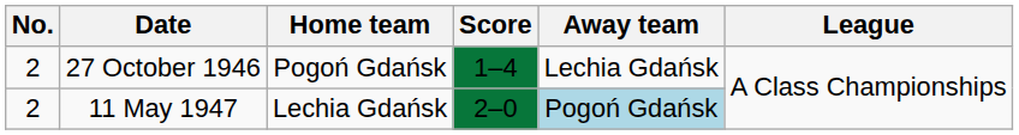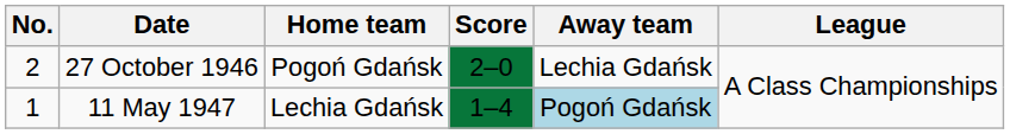 <table class="wikitable" style="text-align: center">
 <tr>
 <th>No.</th>
 <th>Date</th>
 <th>Home team</th>
 <th>Score</th>
 <th>Away team</th>
 <th>League</th>
 </tr>
 <tr>
 <td>2</td>
 <td>27 October 1946</td>
 <td>Pogoń Gdańsk</td>
-<td bgcolor=#07763a><span>1–4</span></td>
+<td bgcolor=#07763a><span>2–0</span></td>
 <td>Lechia Gdańsk</td>
 <td rowspan=2>A Class Championships</td>
 </tr>
 <tr>
-<td>2</td>
+<td>1</td>
 <td>11 May 1947</td>
 <td>Lechia Gdańsk</td>
-<td bgcolor=#07763a><span>2–0</span></td>
+<td bgcolor=#07763a><span>1–4</span></td>
 <td style="background: lightblue;">Pogoń Gdańsk</td>
 </tr>
 </table>
